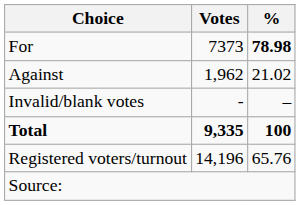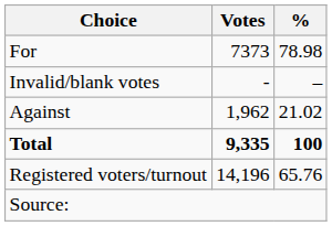 <table class=wikitable style=text-align:right>
 <tr>
 <th>Choice</th>
 <th>Votes</th>
 <th>%</th>
 </tr>
 <tr>
 <td align=left>For</td>
 <td>7373</td>
-<td><strong>78.98</strong></td>
+<td>78.98</td>
+</tr>
+<tr>
+<td align=left>Invalid/blank votes</td>
+<td>-</td>
+<td>–</td>
 </tr>
 <tr>
 <td align=left>Against</td>
 <td>1,962</td>
 <td>21.02</td>
-</tr>
-<tr>
-<td align=left>Invalid/blank votes</td>
-<td>-</td>
-<td>–</td>
 </tr>
 <tr>
 <td align=left><strong>Total</strong></td>
 <td><strong>9,335</strong></td>
 <td><strong>100</strong></td>
 </tr>
 <tr>
 <td align=left>Registered voters/turnout</td>
 <td>14,196</td>
 <td>65.76</td>
 </tr>
 <tr>
 <td colspan=3 align=left>Source: </td>
 </tr>
 </table>
